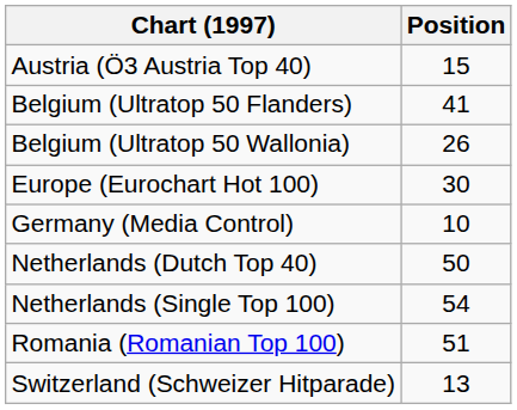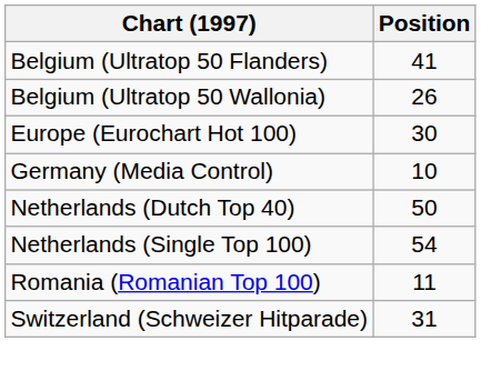 <table class="wikitable sortable plainrowheaders" style="text-align:center">
 <tr>
 <th scope="col">Chart (1997)</th>
 <th scope="col">Position</th>
-</tr>
-<tr>
-<td align="left">Austria (Ö3 Austria Top 40)</td>
-<td align="center">15</td>
 </tr>
 <tr>
 <td align="left">Belgium (Ultratop 50 Flanders)</td>
 <td align="center">41</td>
 </tr>
 <tr>
 <td align="left">Belgium (Ultratop 50 Wallonia)</td>
 <td align="center">26</td>
 </tr>
 <tr>
 <td align="left">Europe (Eurochart Hot 100)</td>
 <td align="center">30</td>
 </tr>
 <tr>
 <td align="left">Germany (Media Control)</td>
 <td align="center">10</td>
 </tr>
 <tr>
 <td align="left">Netherlands (Dutch Top 40)</td>
 <td align="center">50</td>
 </tr>
 <tr>
 <td align="left">Netherlands (Single Top 100)</td>
 <td align="center">54</td>
 </tr>
 <tr>
 <td align="left">Romania (<a href='#'>Romanian Top 100</a>)</td>
-<td align="center">51</td>
+<td align="center">11</td>
 </tr>
 <tr>
 <td align="left">Switzerland (Schweizer Hitparade)</td>
-<td align="center">13</td>
+<td align="center">31</td>
 </tr>
 </table>
